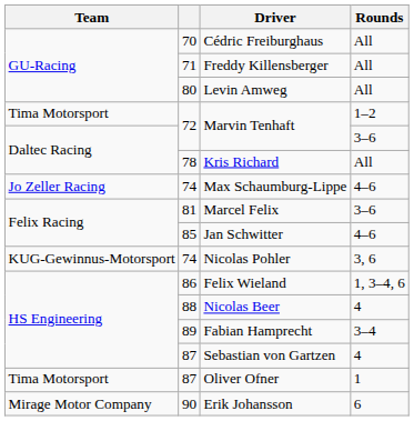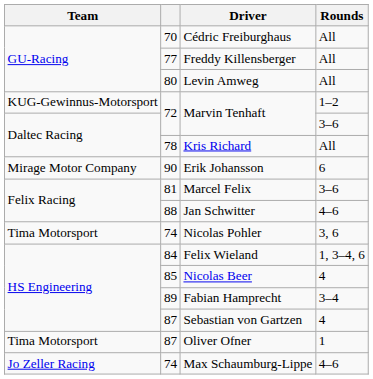 <table class="wikitable" style="font-size: 85%;">
 <tr>
 <th>Team</th>
 <th></th>
 <th>Driver</th>
 <th>Rounds</th>
 </tr>
 <tr>
 <td rowspan=3> <a href='#'>GU-Racing</a></td>
 <td>70</td>
 <td> Cédric Freiburghaus</td>
 <td>All</td>
 </tr>
 <tr>
-<td>71</td>
+<td>77</td>
 <td> Freddy Killensberger</td>
 <td>All</td>
 </tr>
 <tr>
 <td>80</td>
 <td> Levin Amweg</td>
 <td>All</td>
 </tr>
 <tr>
-<td> Tima Motorsport</td>
+<td> KUG-Gewinnus-Motorsport</td>
 <td rowspan=2>72</td>
 <td rowspan=2> Marvin Tenhaft</td>
 <td>1–2</td>
 </tr>
 <tr>
 <td rowspan=2> Daltec Racing</td>
 <td>3–6</td>
 </tr>
 <tr>
 <td>78</td>
 <td> <a href='#'>Kris Richard</a></td>
 <td>All</td>
 </tr>
 <tr>
-<td> <a href='#'>Jo Zeller Racing</a></td>
-<td>74</td>
-<td> Max Schaumburg-Lippe</td>
-<td>4–6</td>
+<td> Mirage Motor Company</td>
+<td>90</td>
+<td> Erik Johansson</td>
+<td>6</td>
 </tr>
 <tr>
 <td rowspan=2> Felix Racing</td>
 <td>81</td>
 <td> Marcel Felix</td>
 <td>3–6</td>
 </tr>
 <tr>
-<td>85</td>
+<td>88</td>
 <td> Jan Schwitter</td>
 <td>4–6</td>
 </tr>
 <tr>
-<td> KUG-Gewinnus-Motorsport</td>
+<td> Tima Motorsport</td>
 <td>74</td>
 <td> Nicolas Pohler</td>
 <td>3, 6</td>
 </tr>
 <tr>
 <td rowspan=4> <a href='#'>HS Engineering</a></td>
-<td>86</td>
+<td>84</td>
 <td> Felix Wieland</td>
 <td>1, 3–4, 6</td>
 </tr>
 <tr>
-<td>88</td>
+<td>85</td>
 <td> <a href='#'>Nicolas Beer</a></td>
 <td>4</td>
 </tr>
 <tr>
 <td>89</td>
 <td> Fabian Hamprecht</td>
 <td>3–4</td>
 </tr>
 <tr>
 <td>87</td>
 <td> Sebastian von Gartzen</td>
 <td>4</td>
 </tr>
 <tr>
 <td> Tima Motorsport</td>
 <td>87</td>
 <td> Oliver Ofner</td>
 <td>1</td>
 </tr>
 <tr>
-<td> Mirage Motor Company</td>
-<td>90</td>
-<td> Erik Johansson</td>
-<td>6</td>
+<td> <a href='#'>Jo Zeller Racing</a></td>
+<td>74</td>
+<td> Max Schaumburg-Lippe</td>
+<td>4–6</td>
 </tr>
 </table>
